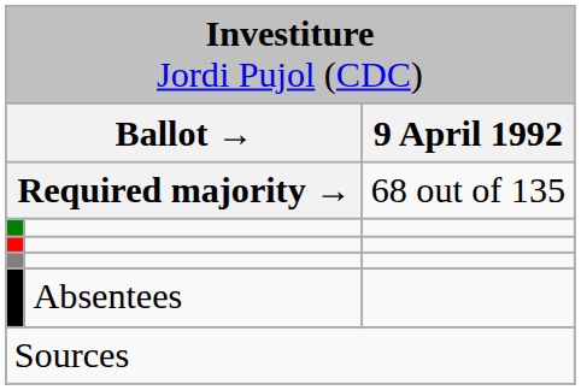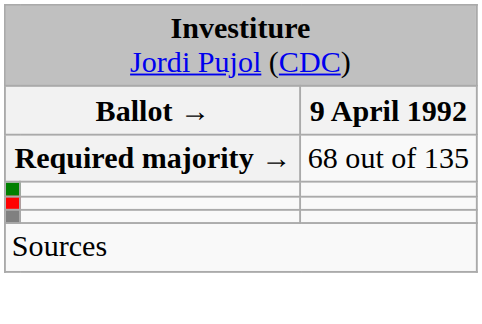 <table class="wikitable" style="text-align:center;">
 <tr>
 <td colspan="3" align="center" bgcolor="#C0C0C0"><strong>Investiture</strong><br><a href='#'>Jordi Pujol</a> (<a href='#'>CDC</a>)</td>
 </tr>
 <tr>
 <th colspan="2" width="150px">Ballot →</th>
 <th>9 April 1992</th>
 </tr>
 <tr>
 <th colspan="2">Required majority →</th>
 <td>68 out of 135 </td>
 </tr>
 <tr>
 <th width="1px" style="background:green;"></th>
 <td align="left"></td>
 <td></td>
 </tr>
 <tr>
 <th style="background:red;"></th>
 <td align="left"></td>
 <td></td>
 </tr>
 <tr>
 <th style="background:gray;"></th>
 <td align="left"></td>
 <td></td>
 </tr>
 <tr>
-<th style="background:black;"></th>
-<td align="left"><span>Absentees</span></td>
-<td></td>
-</tr>
-<tr>
 <td align="left" colspan="3">Sources</td>
 </tr>
 </table>
